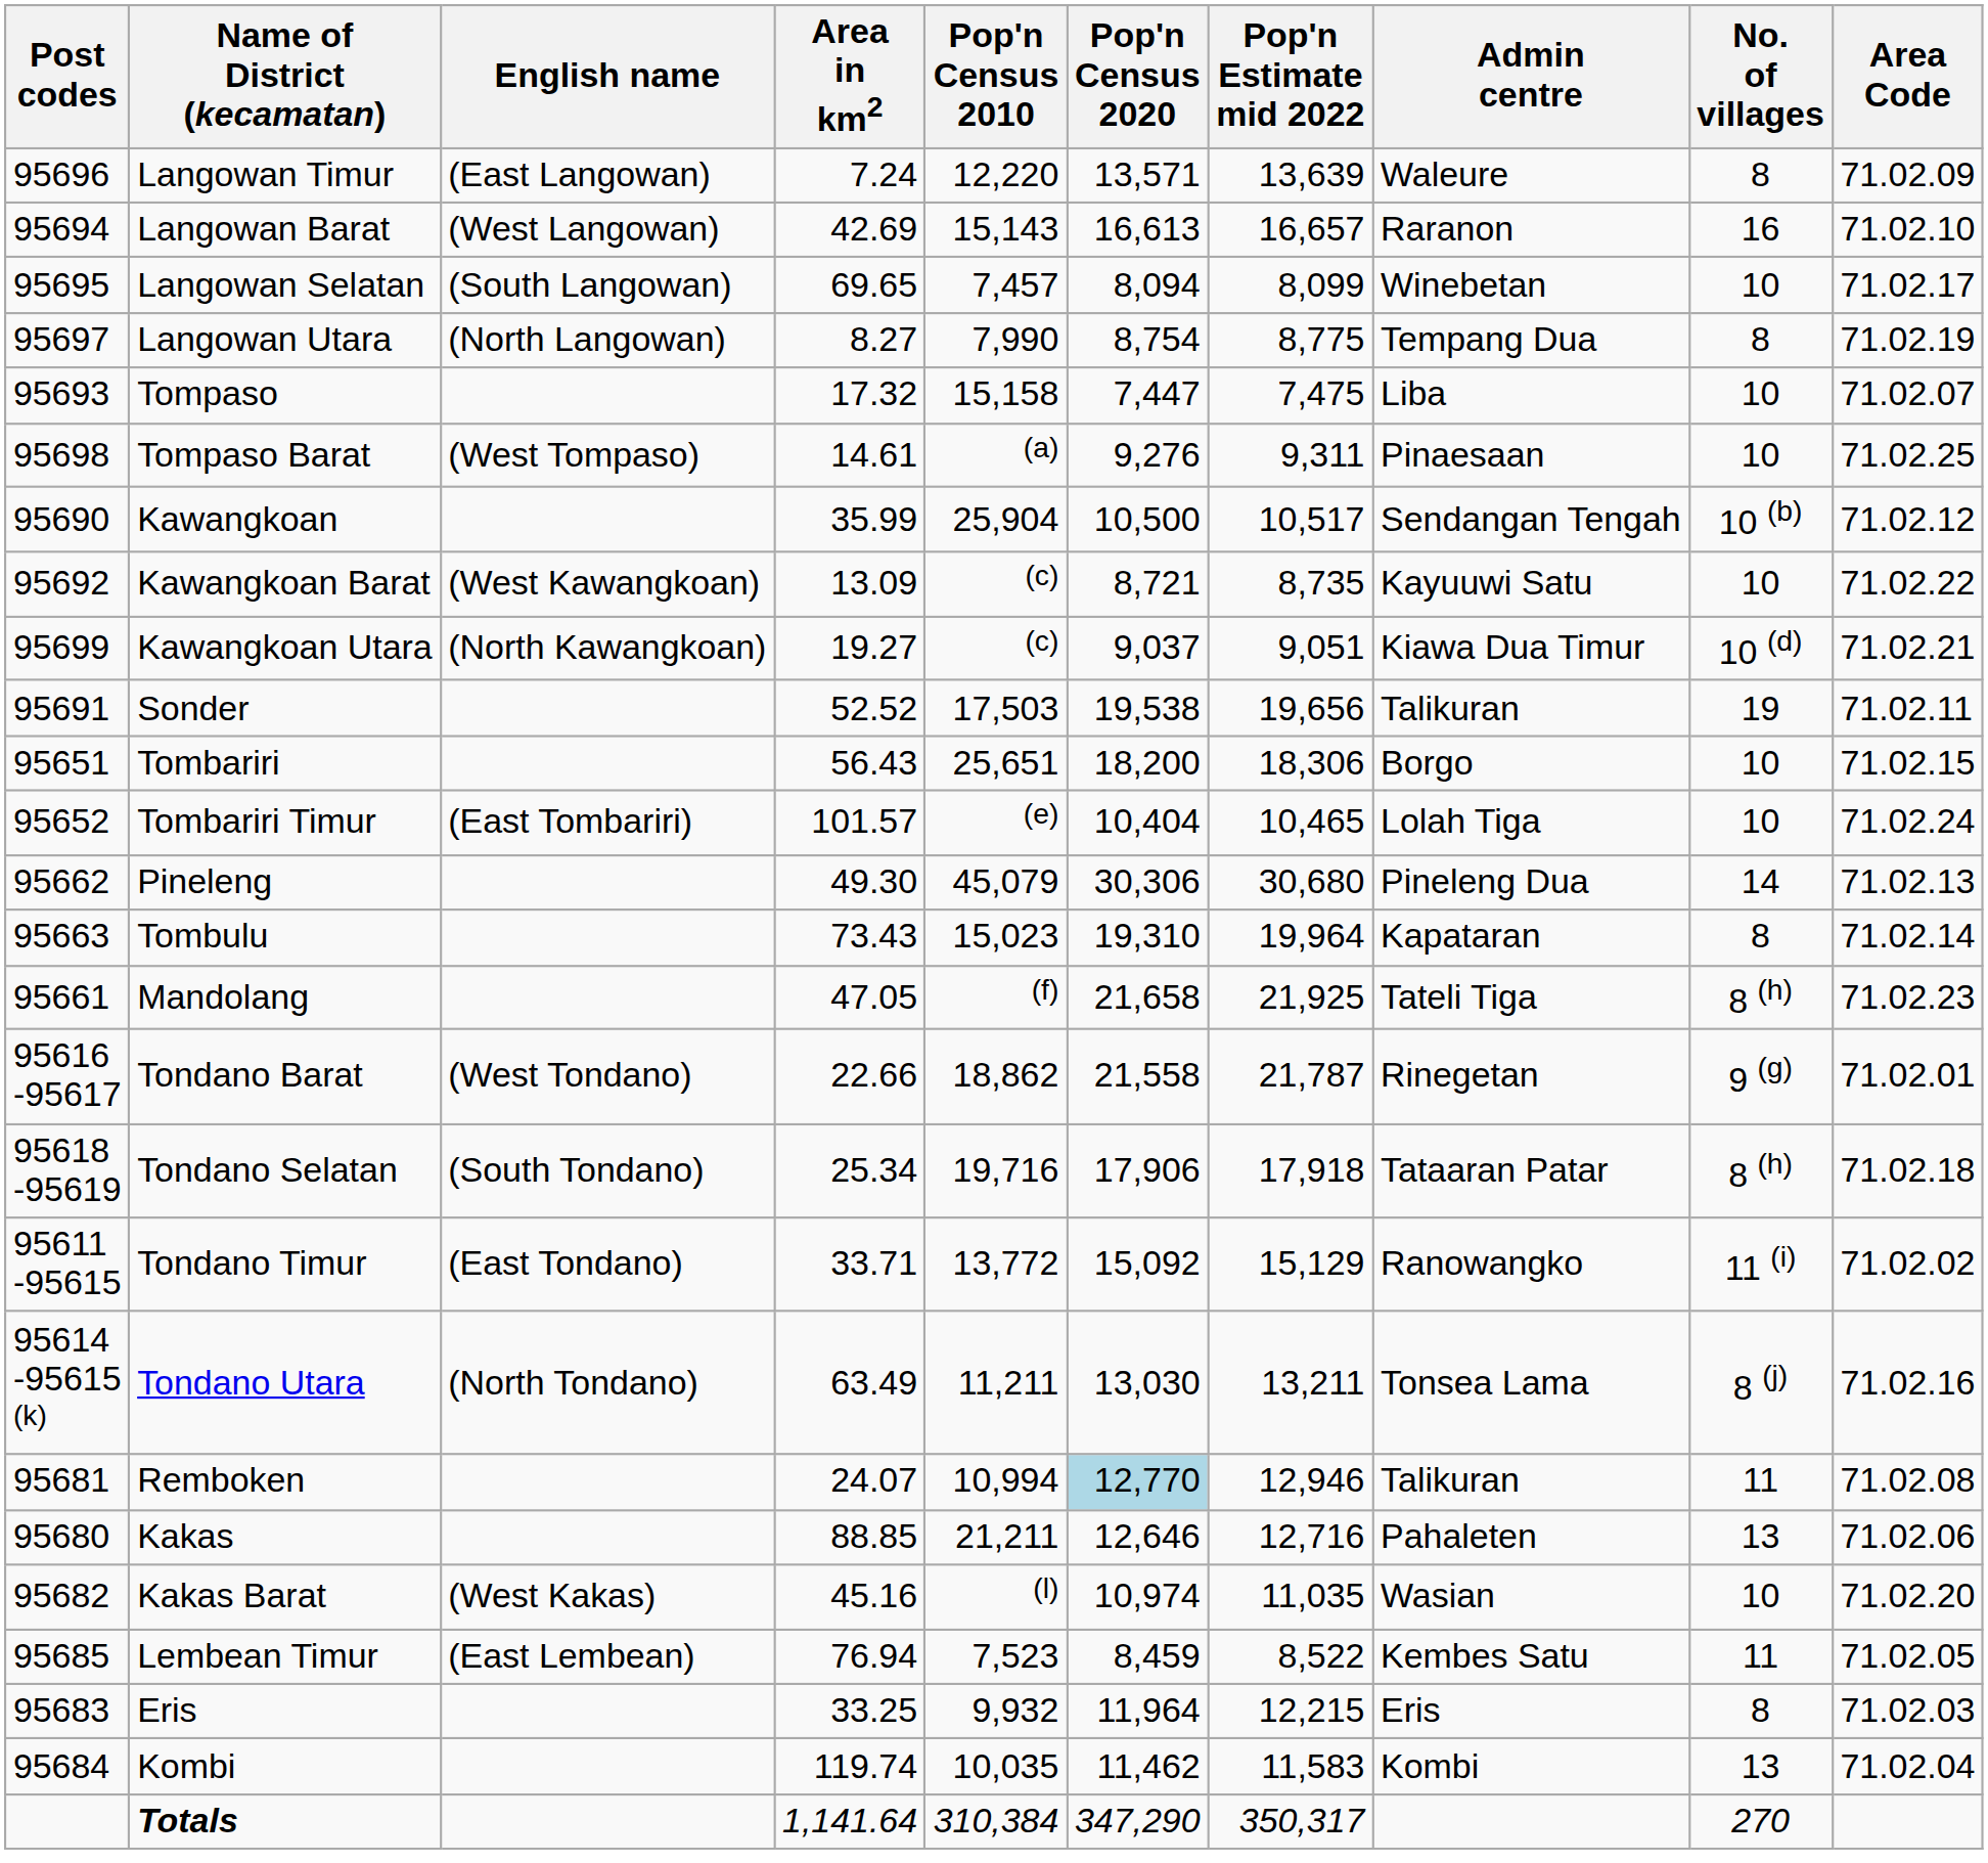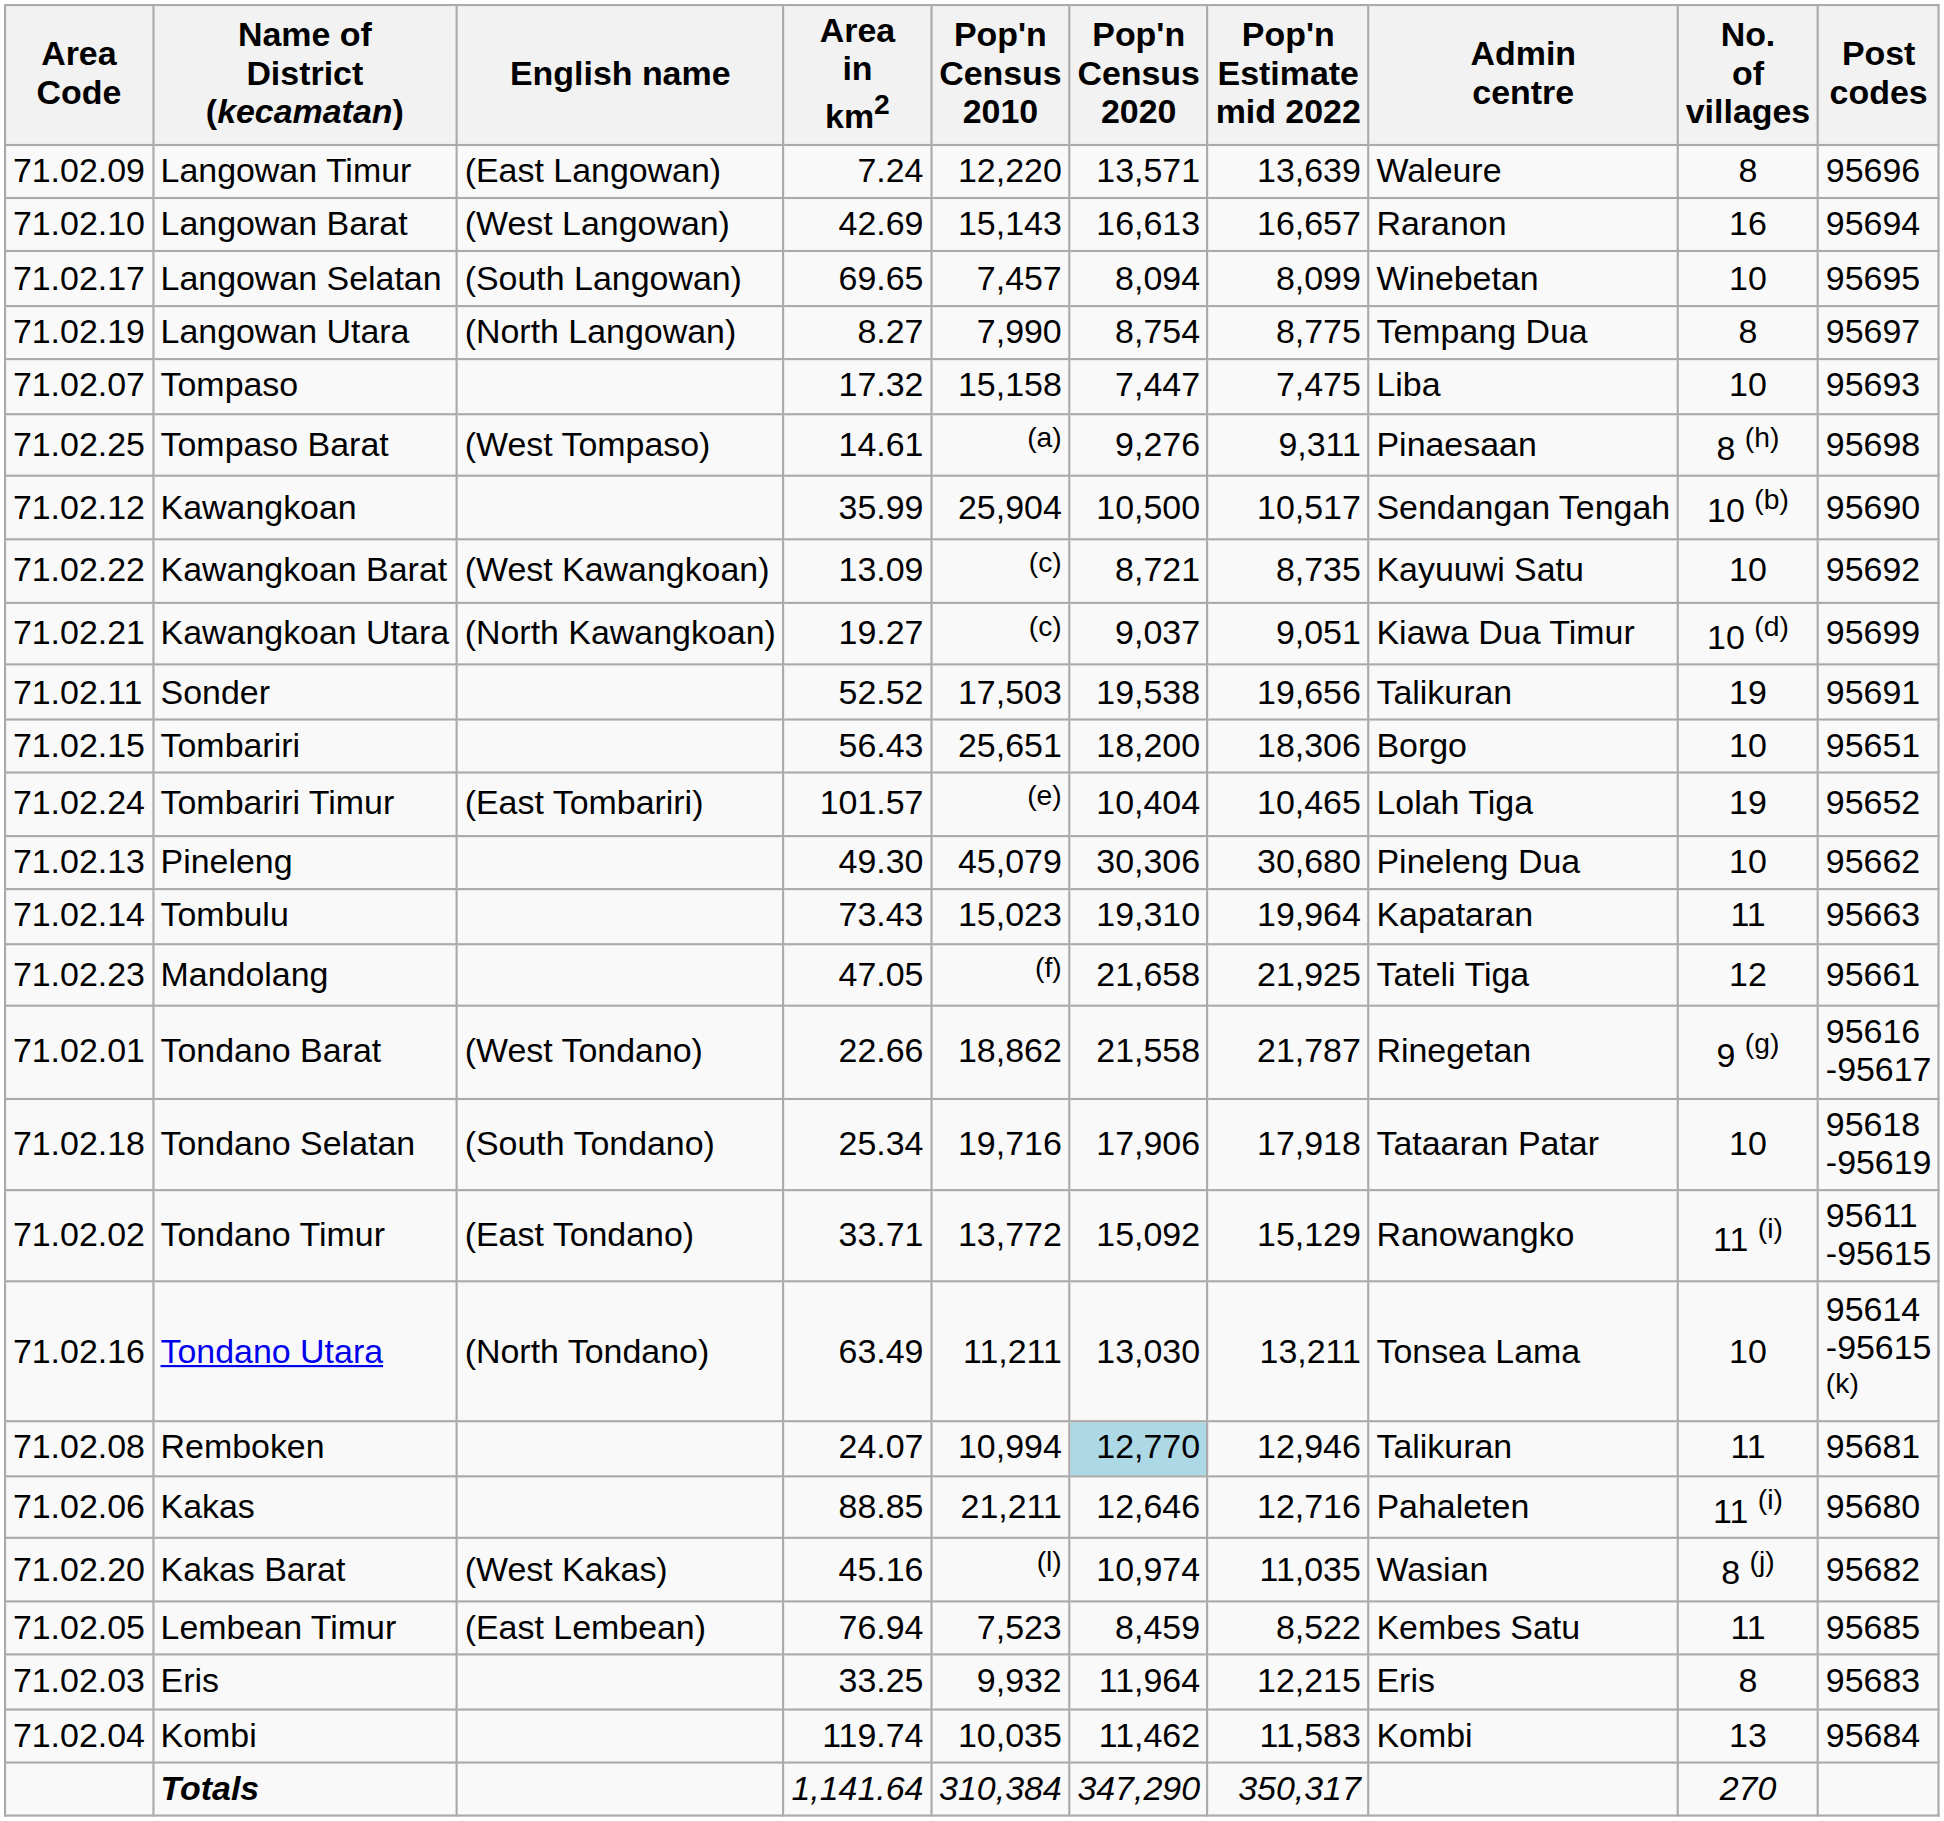 <table class="sortable wikitable">
 <tr>
-<th>Post<br>codes</th>
+<th>Area <br>Code</th>
 <th>Name of<br>District<br>(<em>kecamatan</em>)</th>
 <th>English name</th>
 <th>Area <br> in<br> km<sup>2</sup></th>
 <th>Pop'n<br>Census<br>2010</th>
 <th>Pop'n<br>Census<br>2020</th>
 <th>Pop'n<br>Estimate<br>mid 2022</th>
 <th>Admin<br>centre</th>
 <th>No.<br>of<br>villages</th>
-<th>Area <br>Code</th>
+<th>Post<br>codes</th>
 </tr>
 <tr>
-<td>95696</td>
+<td>71.02.09</td>
 <td>Langowan Timur</td>
 <td>(East Langowan)</td>
 <td align="right">7.24</td>
 <td align="right">12,220</td>
 <td align="right">13,571</td>
 <td align="right">13,639</td>
 <td>Waleure</td>
 <td align="center">8</td>
-<td>71.02.09</td>
+<td>95696</td>
 </tr>
 <tr>
-<td>95694</td>
+<td>71.02.10</td>
 <td>Langowan Barat</td>
 <td>(West Langowan)</td>
 <td align="right">42.69</td>
 <td align="right">15,143</td>
 <td align="right">16,613</td>
 <td align="right">16,657</td>
 <td>Raranon</td>
 <td align="center">16</td>
-<td>71.02.10</td>
+<td>95694</td>
 </tr>
 <tr>
-<td>95695</td>
+<td>71.02.17</td>
 <td>Langowan Selatan</td>
 <td>(South Langowan)</td>
 <td align="right">69.65</td>
 <td align="right">7,457</td>
 <td align="right">8,094</td>
 <td align="right">8,099</td>
 <td>Winebetan</td>
 <td align="center">10</td>
-<td>71.02.17</td>
+<td>95695</td>
 </tr>
 <tr>
-<td>95697</td>
+<td>71.02.19</td>
 <td>Langowan Utara</td>
 <td>(North Langowan)</td>
 <td align="right">8.27</td>
 <td align="right">7,990</td>
 <td align="right">8,754</td>
 <td align="right">8,775</td>
 <td>Tempang Dua</td>
 <td align="center">8</td>
-<td>71.02.19</td>
+<td>95697</td>
 </tr>
 <tr>
-<td>95693</td>
+<td>71.02.07</td>
 <td>Tompaso</td>
 <td></td>
 <td align="right">17.32</td>
 <td align="right">15,158</td>
 <td align="right">7,447</td>
 <td align="right">7,475</td>
 <td>Liba</td>
 <td align="center">10</td>
-<td>71.02.07</td>
+<td>95693</td>
 </tr>
 <tr>
-<td>95698</td>
+<td>71.02.25</td>
 <td>Tompaso Barat</td>
 <td>(West Tompaso)</td>
 <td align="right">14.61</td>
 <td align="right"><sup>(a)</sup></td>
 <td align="right">9,276</td>
 <td align="right">9,311</td>
 <td>Pinaesaan</td>
-<td align="center">10</td>
-<td>71.02.25</td>
+<td align="center">8 <sup>(h)</sup></td>
+<td>95698</td>
 </tr>
 <tr>
-<td>95690</td>
+<td>71.02.12</td>
 <td>Kawangkoan</td>
 <td></td>
 <td align="right">35.99</td>
 <td align="right">25,904</td>
 <td align="right">10,500</td>
 <td align="right">10,517</td>
 <td>Sendangan Tengah</td>
 <td align="center">10 <sup>(b)</sup></td>
-<td>71.02.12</td>
+<td>95690</td>
 </tr>
 <tr>
-<td>95692</td>
+<td>71.02.22</td>
 <td>Kawangkoan Barat</td>
 <td>(West Kawangkoan)</td>
 <td align="right">13.09</td>
 <td align="right"><sup>(c)</sup></td>
 <td align="right">8,721</td>
 <td align="right">8,735</td>
 <td>Kayuuwi Satu</td>
 <td align="center">10</td>
-<td>71.02.22</td>
+<td>95692</td>
 </tr>
 <tr>
-<td>95699</td>
+<td>71.02.21</td>
 <td>Kawangkoan Utara</td>
 <td>(North Kawangkoan)</td>
 <td align="right">19.27</td>
 <td align="right"><sup>(c)</sup></td>
 <td align="right">9,037</td>
 <td align="right">9,051</td>
 <td>Kiawa Dua Timur</td>
 <td align="center">10 <sup>(d)</sup></td>
-<td>71.02.21</td>
+<td>95699</td>
 </tr>
 <tr>
-<td>95691</td>
+<td>71.02.11</td>
 <td>Sonder</td>
 <td></td>
 <td align="right">52.52</td>
 <td align="right">17,503</td>
 <td align="right">19,538</td>
 <td align="right">19,656</td>
 <td>Talikuran</td>
 <td align="center">19</td>
-<td>71.02.11</td>
+<td>95691</td>
 </tr>
 <tr>
-<td>95651</td>
+<td>71.02.15</td>
 <td>Tombariri</td>
 <td></td>
 <td align="right">56.43</td>
 <td align="right">25,651</td>
 <td align="right">18,200</td>
 <td align="right">18,306</td>
 <td>Borgo</td>
 <td align="center">10</td>
-<td>71.02.15</td>
+<td>95651</td>
 </tr>
 <tr>
-<td>95652</td>
+<td>71.02.24</td>
 <td>Tombariri Timur</td>
 <td>(East Tombariri)</td>
 <td align="right">101.57</td>
 <td align="right"><sup>(e)</sup></td>
 <td align="right">10,404</td>
 <td align="right">10,465</td>
 <td>Lolah Tiga</td>
-<td align="center">10</td>
-<td>71.02.24</td>
+<td align="center">19</td>
+<td>95652</td>
 </tr>
 <tr>
-<td>95662</td>
+<td>71.02.13</td>
 <td>Pineleng</td>
 <td></td>
 <td align="right">49.30</td>
 <td align="right">45,079</td>
 <td align="right">30,306</td>
 <td align="right">30,680</td>
 <td>Pineleng Dua</td>
-<td align="center">14</td>
-<td>71.02.13</td>
+<td align="center">10</td>
+<td>95662</td>
 </tr>
 <tr>
-<td>95663</td>
+<td>71.02.14</td>
 <td>Tombulu</td>
 <td></td>
 <td align="right">73.43</td>
 <td align="right">15,023</td>
 <td align="right">19,310</td>
 <td align="right">19,964</td>
 <td>Kapataran</td>
-<td align="center">8</td>
-<td>71.02.14</td>
+<td align="center">11</td>
+<td>95663</td>
 </tr>
 <tr>
-<td>95661</td>
+<td>71.02.23</td>
 <td>Mandolang</td>
 <td></td>
 <td align="right">47.05</td>
 <td align="right"><sup>(f)</sup></td>
 <td align="right">21,658</td>
 <td align="right">21,925</td>
 <td>Tateli Tiga</td>
-<td align="center">8 <sup>(h)</sup></td>
-<td>71.02.23</td>
+<td align="center">12</td>
+<td>95661</td>
 </tr>
 <tr>
-<td>95616<br>-95617</td>
+<td>71.02.01</td>
 <td>Tondano Barat</td>
 <td>(West Tondano)</td>
 <td align="right">22.66</td>
 <td align="right">18,862</td>
 <td align="right">21,558</td>
 <td align="right">21,787</td>
 <td>Rinegetan</td>
 <td align="center">9 <sup>(g)</sup></td>
-<td>71.02.01</td>
+<td>95616<br>-95617</td>
 </tr>
 <tr>
-<td>95618<br>-95619</td>
+<td>71.02.18</td>
 <td>Tondano Selatan</td>
 <td>(South Tondano)</td>
 <td align="right">25.34</td>
 <td align="right">19,716</td>
 <td align="right">17,906</td>
 <td align="right">17,918</td>
 <td>Tataaran Patar</td>
-<td align="center">8 <sup>(h)</sup></td>
-<td>71.02.18</td>
+<td align="center">10</td>
+<td>95618<br>-95619</td>
 </tr>
 <tr>
-<td>95611<br>-95615</td>
+<td>71.02.02</td>
 <td>Tondano Timur</td>
 <td>(East Tondano)</td>
 <td align="right">33.71</td>
 <td align="right">13,772</td>
 <td align="right">15,092</td>
 <td align="right">15,129</td>
 <td>Ranowangko</td>
 <td align="center">11 <sup>(i)</sup></td>
-<td>71.02.02</td>
+<td>95611<br>-95615</td>
 </tr>
 <tr>
-<td>95614<br>-95615<br><sup>(k)</sup></td>
+<td>71.02.16</td>
 <td><a href='#'>Tondano Utara</a></td>
 <td>(North Tondano)</td>
 <td align="right">63.49</td>
 <td align="right">11,211</td>
 <td align="right">13,030</td>
 <td align="right">13,211</td>
 <td>Tonsea Lama</td>
-<td align="center">8 <sup>(j)</sup></td>
-<td>71.02.16</td>
+<td align="center">10</td>
+<td>95614<br>-95615<br><sup>(k)</sup></td>
 </tr>
 <tr>
-<td>95681</td>
+<td>71.02.08</td>
 <td>Remboken</td>
 <td></td>
 <td align="right">24.07</td>
 <td align="right">10,994</td>
 <td align="right" style="background: lightblue;">12,770</td>
 <td align="right">12,946</td>
 <td>Talikuran</td>
 <td align="center">11</td>
-<td>71.02.08</td>
+<td>95681</td>
 </tr>
 <tr>
-<td>95680</td>
+<td>71.02.06</td>
 <td>Kakas</td>
 <td></td>
 <td align="right">88.85</td>
 <td align="right">21,211</td>
 <td align="right">12,646</td>
 <td align="right">12,716</td>
 <td>Pahaleten</td>
-<td align="center">13</td>
-<td>71.02.06</td>
+<td align="center">11 <sup>(i)</sup></td>
+<td>95680</td>
 </tr>
 <tr>
-<td>95682</td>
+<td>71.02.20</td>
 <td>Kakas Barat</td>
 <td>(West Kakas)</td>
 <td align="right">45.16</td>
 <td align="right"><sup>(l)</sup></td>
 <td align="right">10,974</td>
 <td align="right">11,035</td>
 <td>Wasian</td>
-<td align="center">10</td>
-<td>71.02.20</td>
+<td align="center">8 <sup>(j)</sup></td>
+<td>95682</td>
 </tr>
 <tr>
-<td>95685</td>
+<td>71.02.05</td>
 <td>Lembean Timur</td>
 <td>(East Lembean)</td>
 <td align="right">76.94</td>
 <td align="right">7,523</td>
 <td align="right">8,459</td>
 <td align="right">8,522</td>
 <td>Kembes Satu</td>
 <td align="center">11</td>
-<td>71.02.05</td>
+<td>95685</td>
 </tr>
 <tr>
-<td>95683</td>
+<td>71.02.03</td>
 <td>Eris</td>
 <td></td>
 <td align="right">33.25</td>
 <td align="right">9,932</td>
 <td align="right">11,964</td>
 <td align="right">12,215</td>
 <td>Eris</td>
 <td align="center">8</td>
-<td>71.02.03</td>
+<td>95683</td>
 </tr>
 <tr>
-<td>95684</td>
+<td>71.02.04</td>
 <td>Kombi</td>
 <td></td>
 <td align="right">119.74</td>
 <td align="right">10,035</td>
 <td align="right">11,462</td>
 <td align="right">11,583</td>
 <td>Kombi</td>
 <td align="center">13</td>
-<td>71.02.04</td>
+<td>95684</td>
 </tr>
 <tr>
 <td></td>
 <td><strong><em>Totals</em></strong></td>
 <td></td>
 <td align="right"><em>1,141.64</em></td>
 <td align="right"><em>310,384</em></td>
 <td align="right"><em>347,290</em></td>
 <td align="right"><em>350,317</em></td>
 <td></td>
 <td align="center"><em>270</em></td>
 <td></td>
 </tr>
 </table>
